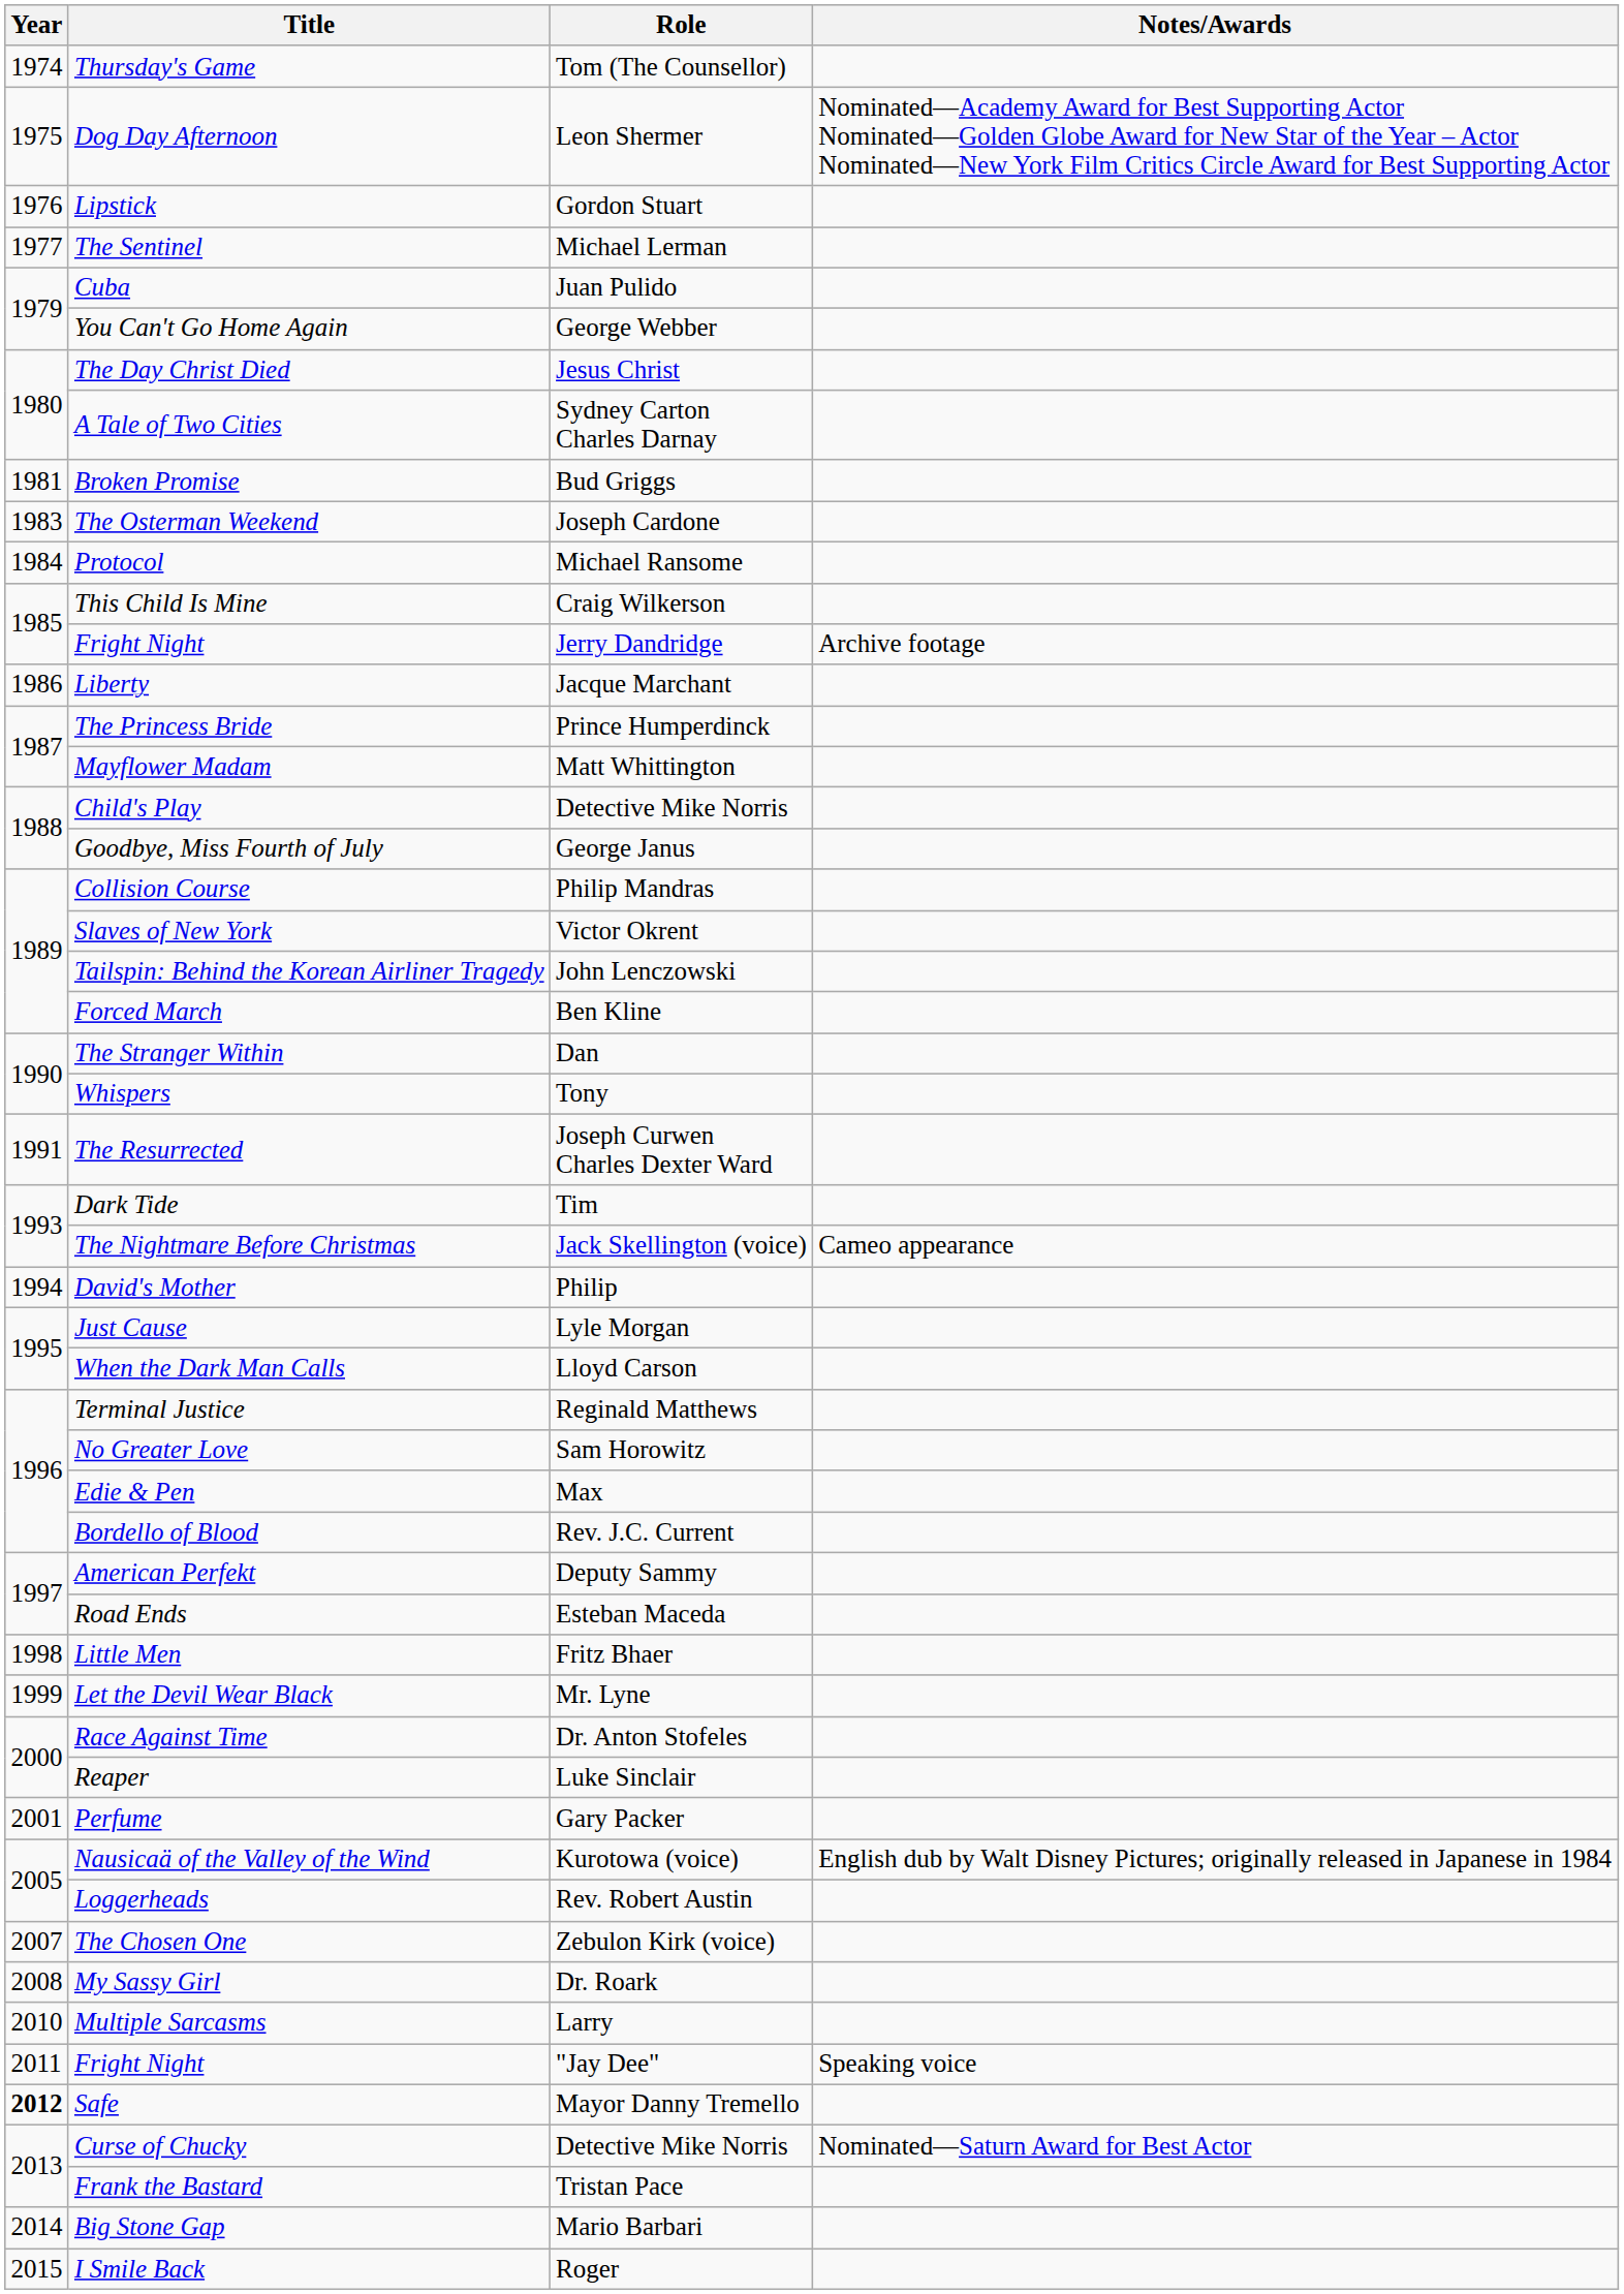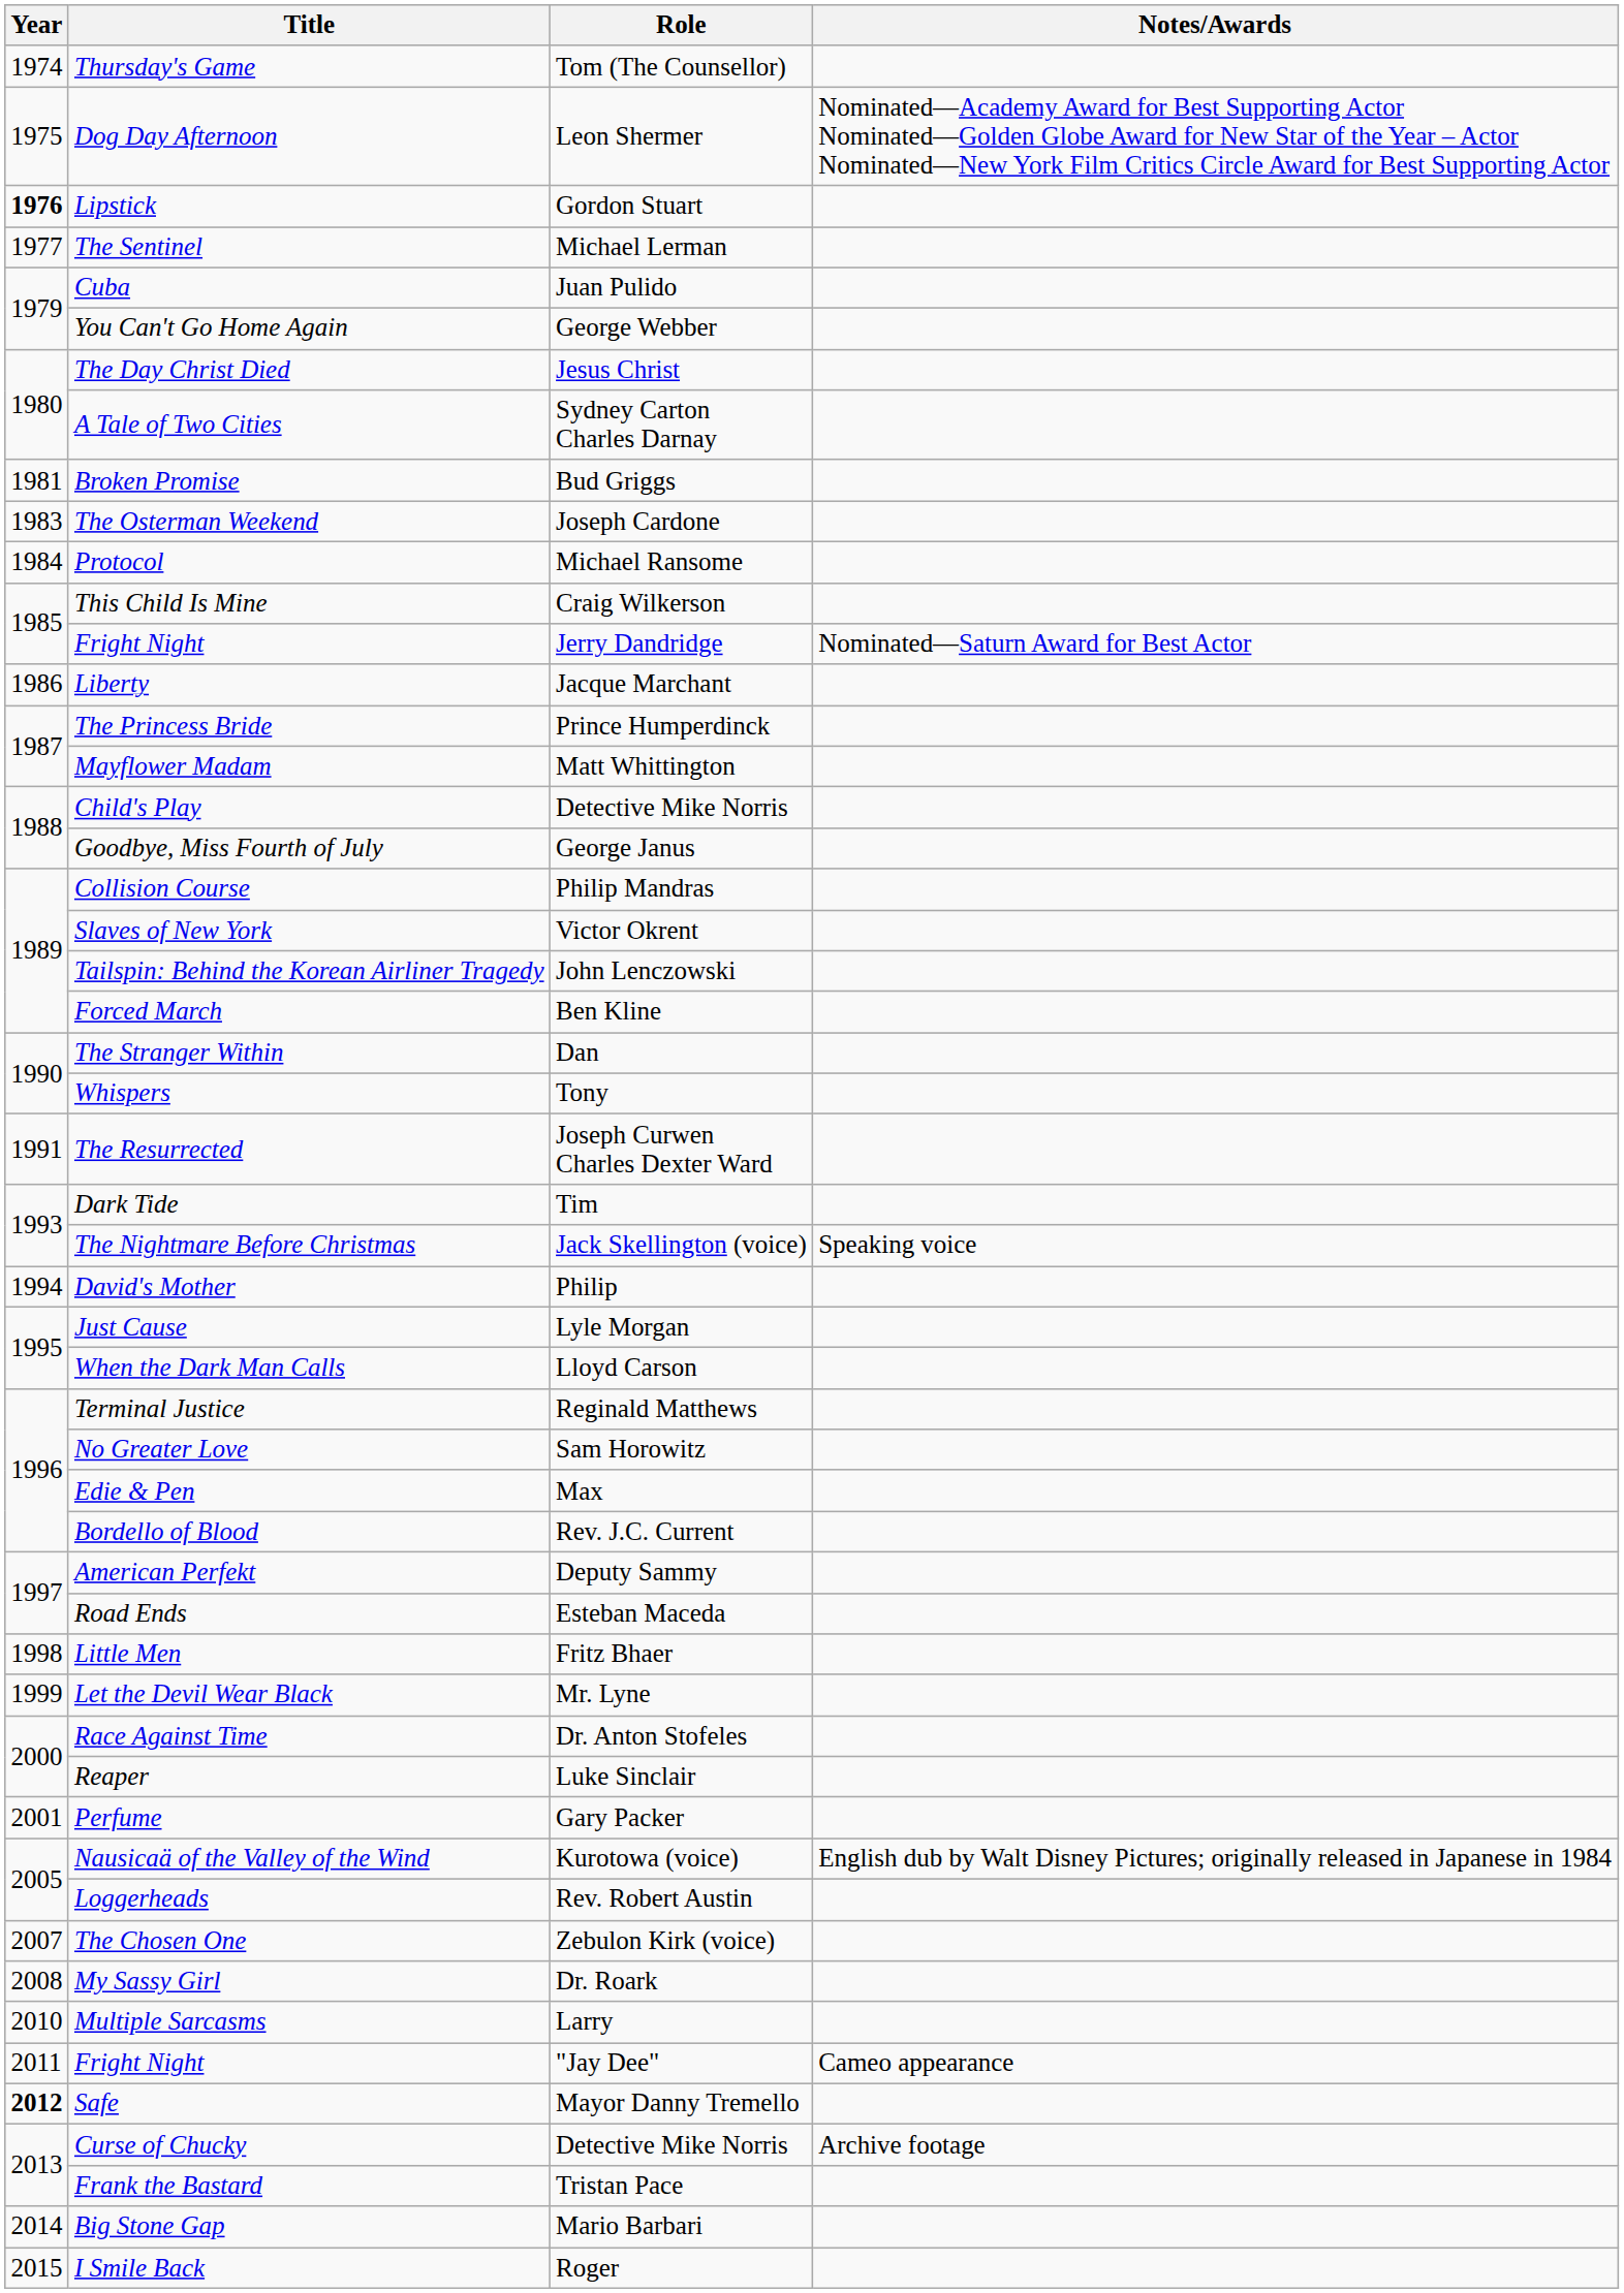 <table class="wikitable">
 <tr>
 <th>Year</th>
 <th>Title</th>
 <th>Role</th>
 <th>Notes/Awards</th>
 </tr>
 <tr>
 <td>1974</td>
 <td><em><a href='#'>Thursday's Game</a></em></td>
 <td>Tom (The Counsellor)</td>
 <td></td>
 </tr>
 <tr>
 <td>1975</td>
 <td><em><a href='#'>Dog Day Afternoon</a></em></td>
 <td>Leon Shermer</td>
 <td>Nominated—<a href='#'>Academy Award for Best Supporting Actor</a><br>Nominated—<a href='#'>Golden Globe Award for New Star of the Year – Actor</a><br>Nominated—<a href='#'>New York Film Critics Circle Award for Best Supporting Actor</a></td>
 </tr>
 <tr>
-<td>1976</td>
+<td><strong>1976</strong></td>
 <td><em><a href='#'>Lipstick</a></em></td>
 <td>Gordon Stuart</td>
 <td></td>
 </tr>
 <tr>
 <td>1977</td>
 <td><em><a href='#'>The Sentinel</a></em></td>
 <td>Michael Lerman</td>
 <td></td>
 </tr>
 <tr>
 <td rowspan="2">1979</td>
 <td><em><a href='#'>Cuba</a></em></td>
 <td>Juan Pulido</td>
 <td></td>
 </tr>
 <tr>
 <td><em>You Can't Go Home Again</em></td>
 <td>George Webber</td>
 <td></td>
 </tr>
 <tr>
 <td rowspan="2">1980</td>
 <td><em><a href='#'>The Day Christ Died</a></em></td>
 <td><a href='#'>Jesus Christ</a></td>
 <td></td>
 </tr>
 <tr>
 <td><a href='#'><em>A Tale of Two Cities</em></a></td>
 <td>Sydney Carton<br>Charles Darnay</td>
 <td></td>
 </tr>
 <tr>
 <td>1981</td>
 <td><em><a href='#'>Broken Promise</a></em></td>
 <td>Bud Griggs</td>
 <td></td>
 </tr>
 <tr>
 <td>1983</td>
 <td><em><a href='#'>The Osterman Weekend</a></em></td>
 <td>Joseph Cardone</td>
 <td></td>
 </tr>
 <tr>
 <td>1984</td>
 <td><em><a href='#'>Protocol</a></em></td>
 <td>Michael Ransome</td>
 <td></td>
 </tr>
 <tr>
 <td rowspan="2">1985</td>
 <td><em>This Child Is Mine</em></td>
 <td>Craig Wilkerson</td>
 <td></td>
 </tr>
 <tr>
 <td><em><a href='#'>Fright Night</a></em></td>
 <td><a href='#'>Jerry Dandridge</a></td>
-<td>Archive footage</td>
+<td>Nominated—<a href='#'>Saturn Award for Best Actor</a></td>
 </tr>
 <tr>
 <td>1986</td>
 <td><em><a href='#'>Liberty</a></em></td>
 <td>Jacque Marchant</td>
 <td></td>
 </tr>
 <tr>
 <td rowspan="2">1987</td>
 <td><em><a href='#'>The Princess Bride</a></em></td>
 <td>Prince Humperdinck</td>
 <td></td>
 </tr>
 <tr>
 <td><em><a href='#'>Mayflower Madam</a></em></td>
 <td>Matt Whittington</td>
 <td></td>
 </tr>
 <tr>
 <td rowspan="2">1988</td>
 <td><em><a href='#'>Child's Play</a></em></td>
 <td>Detective Mike Norris</td>
 <td></td>
 </tr>
 <tr>
 <td><em>Goodbye, Miss Fourth of July</em></td>
 <td>George Janus</td>
 <td></td>
 </tr>
 <tr>
 <td rowspan="4">1989</td>
 <td><em><a href='#'>Collision Course</a></em></td>
 <td>Philip Mandras</td>
 <td></td>
 </tr>
 <tr>
 <td><em><a href='#'>Slaves of New York</a></em></td>
 <td>Victor Okrent</td>
 <td></td>
 </tr>
 <tr>
 <td><em><a href='#'>Tailspin: Behind the Korean Airliner Tragedy</a></em></td>
 <td>John Lenczowski</td>
 <td></td>
 </tr>
 <tr>
 <td><em><a href='#'>Forced March</a></em></td>
 <td>Ben Kline</td>
 <td></td>
 </tr>
 <tr>
 <td rowspan="2">1990</td>
 <td><em><a href='#'>The Stranger Within</a></em></td>
 <td>Dan</td>
 <td></td>
 </tr>
 <tr>
 <td><em><a href='#'>Whispers</a></em></td>
 <td>Tony</td>
 <td></td>
 </tr>
 <tr>
 <td>1991</td>
 <td><em><a href='#'>The Resurrected</a></em></td>
 <td>Joseph Curwen<br>Charles Dexter Ward</td>
 <td></td>
 </tr>
 <tr>
 <td rowspan="2">1993</td>
 <td><em>Dark Tide</em></td>
 <td>Tim</td>
 <td></td>
 </tr>
 <tr>
 <td><em><a href='#'>The Nightmare Before Christmas</a></em></td>
 <td><a href='#'>Jack Skellington</a> (voice)</td>
-<td>Cameo appearance</td>
+<td>Speaking voice</td>
 </tr>
 <tr>
 <td>1994</td>
 <td><em><a href='#'>David's Mother</a></em></td>
 <td>Philip</td>
 <td></td>
 </tr>
 <tr>
 <td rowspan="2">1995</td>
 <td><em><a href='#'>Just Cause</a></em></td>
 <td>Lyle Morgan</td>
 <td></td>
 </tr>
 <tr>
 <td><em><a href='#'>When the Dark Man Calls</a></em></td>
 <td>Lloyd Carson</td>
 <td></td>
 </tr>
 <tr>
 <td rowspan="4">1996</td>
 <td><em>Terminal Justice</em></td>
 <td>Reginald Matthews</td>
 <td></td>
 </tr>
 <tr>
 <td><em><a href='#'>No Greater Love</a></em></td>
 <td>Sam Horowitz</td>
 <td></td>
 </tr>
 <tr>
 <td><em><a href='#'>Edie & Pen</a></em></td>
 <td>Max</td>
 <td></td>
 </tr>
 <tr>
 <td><em><a href='#'>Bordello of Blood</a></em></td>
 <td>Rev. J.C. Current</td>
 <td></td>
 </tr>
 <tr>
 <td rowspan="2">1997</td>
 <td><em><a href='#'>American Perfekt</a></em></td>
 <td>Deputy Sammy</td>
 <td></td>
 </tr>
 <tr>
 <td><em>Road Ends</em></td>
 <td>Esteban Maceda</td>
 <td></td>
 </tr>
 <tr>
 <td>1998</td>
 <td><em><a href='#'>Little Men</a></em></td>
 <td>Fritz Bhaer</td>
 <td></td>
 </tr>
 <tr>
 <td>1999</td>
 <td><em><a href='#'>Let the Devil Wear Black</a></em></td>
 <td>Mr. Lyne</td>
 <td></td>
 </tr>
 <tr>
 <td rowspan="2">2000</td>
 <td><em><a href='#'>Race Against Time</a></em></td>
 <td>Dr. Anton Stofeles</td>
 <td></td>
 </tr>
 <tr>
 <td><em>Reaper</em></td>
 <td>Luke Sinclair</td>
 <td></td>
 </tr>
 <tr>
 <td>2001</td>
 <td><em><a href='#'>Perfume</a></em></td>
 <td>Gary Packer</td>
 <td></td>
 </tr>
 <tr>
 <td rowspan="2">2005</td>
 <td><em><a href='#'>Nausicaä of the Valley of the Wind</a></em></td>
 <td>Kurotowa (voice)</td>
 <td>English dub by Walt Disney Pictures; originally released in Japanese in 1984</td>
 </tr>
 <tr>
 <td><em><a href='#'>Loggerheads</a></em></td>
 <td>Rev. Robert Austin</td>
 <td></td>
 </tr>
 <tr>
 <td>2007</td>
 <td><em><a href='#'>The Chosen One</a></em></td>
 <td>Zebulon Kirk (voice)</td>
 <td></td>
 </tr>
 <tr>
 <td>2008</td>
 <td><em><a href='#'>My Sassy Girl</a></em></td>
 <td>Dr. Roark</td>
 <td></td>
 </tr>
 <tr>
 <td>2010</td>
 <td><em><a href='#'>Multiple Sarcasms</a></em></td>
 <td>Larry</td>
 <td></td>
 </tr>
 <tr>
 <td>2011</td>
 <td><em><a href='#'>Fright Night</a></em></td>
 <td>"Jay Dee"</td>
-<td>Speaking voice</td>
+<td>Cameo appearance</td>
 </tr>
 <tr>
 <td><strong>2012</strong></td>
 <td><em><a href='#'>Safe</a></em></td>
 <td>Mayor Danny Tremello</td>
 <td></td>
 </tr>
 <tr>
 <td rowspan="2">2013</td>
 <td><em><a href='#'>Curse of Chucky</a></em></td>
 <td>Detective Mike Norris</td>
-<td>Nominated—<a href='#'>Saturn Award for Best Actor</a></td>
+<td>Archive footage</td>
 </tr>
 <tr>
 <td><em><a href='#'>Frank the Bastard</a></em></td>
 <td>Tristan Pace</td>
 <td></td>
 </tr>
 <tr>
 <td>2014</td>
 <td><em><a href='#'>Big Stone Gap</a></em></td>
 <td>Mario Barbari</td>
 <td></td>
 </tr>
 <tr>
 <td>2015</td>
 <td><em><a href='#'>I Smile Back</a></em></td>
 <td>Roger</td>
 <td></td>
 </tr>
 </table>
